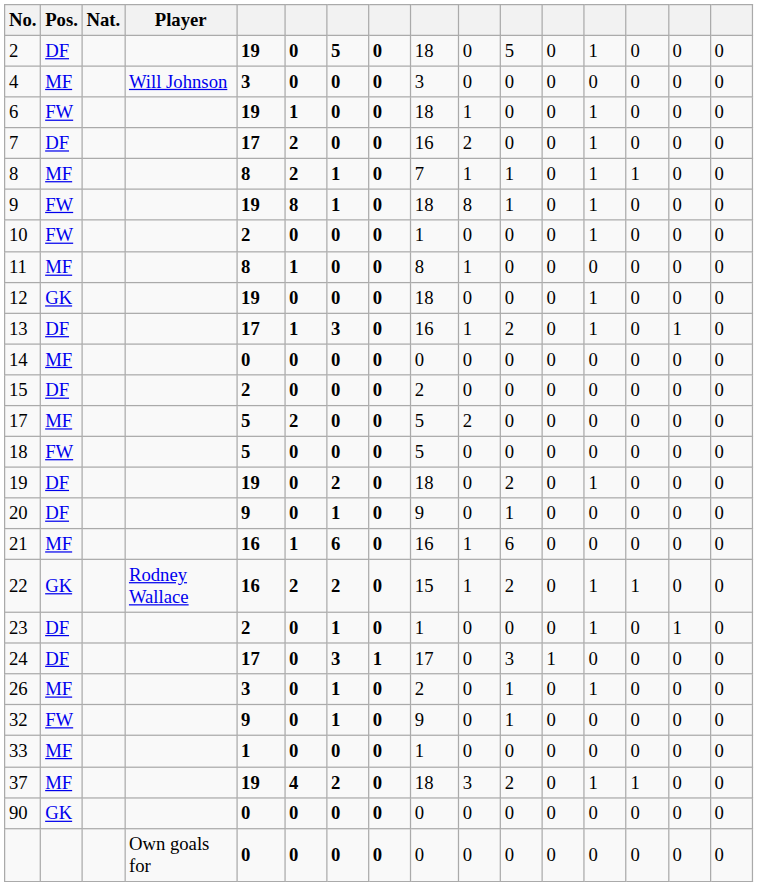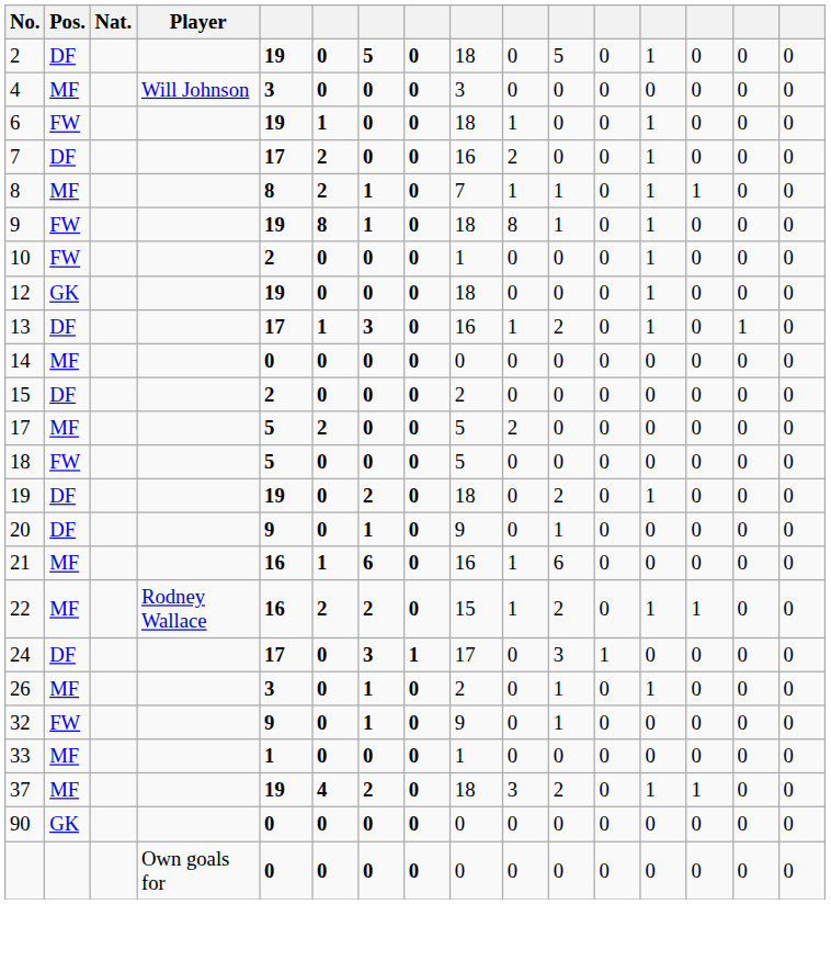 <table class="wikitable sortable" style="font-size: 95%">
 <tr>
 <th style="width:3%; text-align:center;">No.</th>
 <th style="width:3%; text-align:center;">Pos.</th>
 <th style="width:3%; text-align:center;">Nat.</th>
 <th style="width:15%; text-align:center;">Player</th>
 <th style="width:60px; text-align:center;"></th>
 <th style="width:60px; text-align:center;"></th>
 <th style="width:60px; text-align:center;"></th>
 <th style="width:60px; text-align:center;"></th>
 <th style="width:60px; text-align:center;"></th>
 <th style="width:60px; text-align:center;"></th>
 <th style="width:60px; text-align:center;"></th>
 <th style="width:60px; text-align:center;"></th>
 <th style="width:60px; text-align:center;"></th>
 <th style="width:60px; text-align:center;"></th>
 <th style="width:60px; text-align:center;"></th>
 <th style="width:60px; text-align:center;"></th>
 </tr>
 <tr>
 <td>2</td>
 <td><a href='#'>DF</a></td>
 <td></td>
 <td></td>
 <td><strong>19</strong></td>
 <td><strong>0</strong></td>
 <td><strong>5</strong></td>
 <td><strong>0</strong></td>
 <td>18</td>
 <td>0</td>
 <td>5</td>
 <td>0</td>
 <td>1</td>
 <td>0</td>
 <td>0</td>
 <td>0</td>
 </tr>
 <tr>
 <td>4</td>
 <td><a href='#'>MF</a></td>
 <td></td>
 <td><a href='#'>Will Johnson</a></td>
 <td><strong>3</strong></td>
 <td><strong>0</strong></td>
 <td><strong>0</strong></td>
 <td><strong>0</strong></td>
 <td>3</td>
 <td>0</td>
 <td>0</td>
 <td>0</td>
 <td>0</td>
 <td>0</td>
 <td>0</td>
 <td>0</td>
 </tr>
 <tr>
 <td>6</td>
 <td><a href='#'>FW</a></td>
 <td></td>
 <td></td>
 <td><strong>19</strong></td>
 <td><strong>1</strong></td>
 <td><strong>0</strong></td>
 <td><strong>0</strong></td>
 <td>18</td>
 <td>1</td>
 <td>0</td>
 <td>0</td>
 <td>1</td>
 <td>0</td>
 <td>0</td>
 <td>0</td>
 </tr>
 <tr>
 <td>7</td>
 <td><a href='#'>DF</a></td>
 <td></td>
 <td></td>
 <td><strong>17</strong></td>
 <td><strong>2</strong></td>
 <td><strong>0</strong></td>
 <td><strong>0</strong></td>
 <td>16</td>
 <td>2</td>
 <td>0</td>
 <td>0</td>
 <td>1</td>
 <td>0</td>
 <td>0</td>
 <td>0</td>
 </tr>
 <tr>
 <td>8</td>
 <td><a href='#'>MF</a></td>
 <td></td>
 <td></td>
 <td><strong>8</strong></td>
 <td><strong>2</strong></td>
 <td><strong>1</strong></td>
 <td><strong>0</strong></td>
 <td>7</td>
 <td>1</td>
 <td>1</td>
 <td>0</td>
 <td>1</td>
 <td>1</td>
 <td>0</td>
 <td>0</td>
 </tr>
 <tr>
 <td>9</td>
 <td><a href='#'>FW</a></td>
 <td></td>
 <td></td>
 <td><strong>19</strong></td>
 <td><strong>8</strong></td>
 <td><strong>1</strong></td>
 <td><strong>0</strong></td>
 <td>18</td>
 <td>8</td>
 <td>1</td>
 <td>0</td>
 <td>1</td>
 <td>0</td>
 <td>0</td>
 <td>0</td>
 </tr>
 <tr>
 <td>10</td>
 <td><a href='#'>FW</a></td>
 <td></td>
 <td></td>
 <td><strong>2</strong></td>
 <td><strong>0</strong></td>
 <td><strong>0</strong></td>
 <td><strong>0</strong></td>
 <td>1</td>
 <td>0</td>
 <td>0</td>
 <td>0</td>
 <td>1</td>
-<td>0</td>
-<td>0</td>
-<td>0</td>
-</tr>
-<tr>
-<td>11</td>
-<td><a href='#'>MF</a></td>
-<td></td>
-<td></td>
-<td><strong>8</strong></td>
-<td><strong>1</strong></td>
-<td><strong>0</strong></td>
-<td><strong>0</strong></td>
-<td>8</td>
-<td>1</td>
-<td>0</td>
-<td>0</td>
-<td>0</td>
 <td>0</td>
 <td>0</td>
 <td>0</td>
 </tr>
 <tr>
 <td>12</td>
 <td><a href='#'>GK</a></td>
 <td></td>
 <td></td>
 <td><strong>19</strong></td>
 <td><strong>0</strong></td>
 <td><strong>0</strong></td>
 <td><strong>0</strong></td>
 <td>18</td>
 <td>0</td>
 <td>0</td>
 <td>0</td>
 <td>1</td>
 <td>0</td>
 <td>0</td>
 <td>0</td>
 </tr>
 <tr>
 <td>13</td>
 <td><a href='#'>DF</a></td>
 <td></td>
 <td></td>
 <td><strong>17</strong></td>
 <td><strong>1</strong></td>
 <td><strong>3</strong></td>
 <td><strong>0</strong></td>
 <td>16</td>
 <td>1</td>
 <td>2</td>
 <td>0</td>
 <td>1</td>
 <td>0</td>
 <td>1</td>
 <td>0</td>
 </tr>
 <tr>
 <td>14</td>
 <td><a href='#'>MF</a></td>
 <td></td>
 <td></td>
 <td><strong>0</strong></td>
 <td><strong>0</strong></td>
 <td><strong>0</strong></td>
 <td><strong>0</strong></td>
 <td>0</td>
 <td>0</td>
 <td>0</td>
 <td>0</td>
 <td>0</td>
 <td>0</td>
 <td>0</td>
 <td>0</td>
 </tr>
 <tr>
 <td>15</td>
 <td><a href='#'>DF</a></td>
 <td></td>
 <td></td>
 <td><strong>2</strong></td>
 <td><strong>0</strong></td>
 <td><strong>0</strong></td>
 <td><strong>0</strong></td>
 <td>2</td>
 <td>0</td>
 <td>0</td>
 <td>0</td>
 <td>0</td>
 <td>0</td>
 <td>0</td>
 <td>0</td>
 </tr>
 <tr>
 <td>17</td>
 <td><a href='#'>MF</a></td>
 <td></td>
 <td></td>
 <td><strong>5</strong></td>
 <td><strong>2</strong></td>
 <td><strong>0</strong></td>
 <td><strong>0</strong></td>
 <td>5</td>
 <td>2</td>
 <td>0</td>
 <td>0</td>
 <td>0</td>
 <td>0</td>
 <td>0</td>
 <td>0</td>
 </tr>
 <tr>
 <td>18</td>
 <td><a href='#'>FW</a></td>
 <td></td>
 <td></td>
 <td><strong>5</strong></td>
 <td><strong>0</strong></td>
 <td><strong>0</strong></td>
 <td><strong>0</strong></td>
 <td>5</td>
 <td>0</td>
 <td>0</td>
 <td>0</td>
 <td>0</td>
 <td>0</td>
 <td>0</td>
 <td>0</td>
 </tr>
 <tr>
 <td>19</td>
 <td><a href='#'>DF</a></td>
 <td></td>
 <td></td>
 <td><strong>19</strong></td>
 <td><strong>0</strong></td>
 <td><strong>2</strong></td>
 <td><strong>0</strong></td>
 <td>18</td>
 <td>0</td>
 <td>2</td>
 <td>0</td>
 <td>1</td>
 <td>0</td>
 <td>0</td>
 <td>0</td>
 </tr>
 <tr>
 <td>20</td>
 <td><a href='#'>DF</a></td>
 <td></td>
 <td></td>
 <td><strong>9</strong></td>
 <td><strong>0</strong></td>
 <td><strong>1</strong></td>
 <td><strong>0</strong></td>
 <td>9</td>
 <td>0</td>
 <td>1</td>
 <td>0</td>
 <td>0</td>
 <td>0</td>
 <td>0</td>
 <td>0</td>
 </tr>
 <tr>
 <td>21</td>
 <td><a href='#'>MF</a></td>
 <td></td>
 <td></td>
 <td><strong>16</strong></td>
 <td><strong>1</strong></td>
 <td><strong>6</strong></td>
 <td><strong>0</strong></td>
 <td>16</td>
 <td>1</td>
 <td>6</td>
 <td>0</td>
 <td>0</td>
 <td>0</td>
 <td>0</td>
 <td>0</td>
 </tr>
 <tr>
 <td>22</td>
-<td><a href='#'>GK</a></td>
+<td><a href='#'>MF</a></td>
 <td></td>
 <td><a href='#'>Rodney Wallace</a></td>
 <td><strong>16</strong></td>
 <td><strong>2</strong></td>
 <td><strong>2</strong></td>
 <td><strong>0</strong></td>
 <td>15</td>
 <td>1</td>
 <td>2</td>
 <td>0</td>
 <td>1</td>
 <td>1</td>
 <td>0</td>
-<td>0</td>
-</tr>
-<tr>
-<td>23</td>
-<td><a href='#'>DF</a></td>
-<td></td>
-<td></td>
-<td><strong>2</strong></td>
-<td><strong>0</strong></td>
-<td><strong>1</strong></td>
-<td><strong>0</strong></td>
-<td>1</td>
-<td>0</td>
-<td>0</td>
-<td>0</td>
-<td>1</td>
-<td>0</td>
-<td>1</td>
 <td>0</td>
 </tr>
 <tr>
 <td>24</td>
 <td><a href='#'>DF</a></td>
 <td></td>
 <td></td>
 <td><strong>17</strong></td>
 <td><strong>0</strong></td>
 <td><strong>3</strong></td>
 <td><strong>1</strong></td>
 <td>17</td>
 <td>0</td>
 <td>3</td>
 <td>1</td>
 <td>0</td>
 <td>0</td>
 <td>0</td>
 <td>0</td>
 </tr>
 <tr>
 <td>26</td>
 <td><a href='#'>MF</a></td>
 <td></td>
 <td></td>
 <td><strong>3</strong></td>
 <td><strong>0</strong></td>
 <td><strong>1</strong></td>
 <td><strong>0</strong></td>
 <td>2</td>
 <td>0</td>
 <td>1</td>
 <td>0</td>
 <td>1</td>
 <td>0</td>
 <td>0</td>
 <td>0</td>
 </tr>
 <tr>
 <td>32</td>
 <td><a href='#'>FW</a></td>
 <td></td>
 <td></td>
 <td><strong>9</strong></td>
 <td><strong>0</strong></td>
 <td><strong>1</strong></td>
 <td><strong>0</strong></td>
 <td>9</td>
 <td>0</td>
 <td>1</td>
 <td>0</td>
 <td>0</td>
 <td>0</td>
 <td>0</td>
 <td>0</td>
 </tr>
 <tr>
 <td>33</td>
 <td><a href='#'>MF</a></td>
 <td></td>
 <td></td>
 <td><strong>1</strong></td>
 <td><strong>0</strong></td>
 <td><strong>0</strong></td>
 <td><strong>0</strong></td>
 <td>1</td>
 <td>0</td>
 <td>0</td>
 <td>0</td>
 <td>0</td>
 <td>0</td>
 <td>0</td>
 <td>0</td>
 </tr>
 <tr>
 <td>37</td>
 <td><a href='#'>MF</a></td>
 <td></td>
 <td></td>
 <td><strong>19</strong></td>
 <td><strong>4</strong></td>
 <td><strong>2</strong></td>
 <td><strong>0</strong></td>
 <td>18</td>
 <td>3</td>
 <td>2</td>
 <td>0</td>
 <td>1</td>
 <td>1</td>
 <td>0</td>
 <td>0</td>
 </tr>
 <tr>
 <td>90</td>
 <td><a href='#'>GK</a></td>
 <td></td>
 <td></td>
 <td><strong>0</strong></td>
 <td><strong>0</strong></td>
 <td><strong>0</strong></td>
 <td><strong>0</strong></td>
 <td>0</td>
 <td>0</td>
 <td>0</td>
 <td>0</td>
 <td>0</td>
 <td>0</td>
 <td>0</td>
 <td>0</td>
 </tr>
 <tr class="sortbottom">
 <td></td>
 <td></td>
 <td></td>
 <td>Own goals for</td>
 <td><strong>0</strong></td>
 <td><strong>0</strong></td>
 <td><strong>0</strong></td>
 <td><strong>0</strong></td>
 <td>0</td>
 <td>0</td>
 <td>0</td>
 <td>0</td>
 <td>0</td>
 <td>0</td>
 <td>0</td>
 <td>0</td>
 </tr>
 </table>
